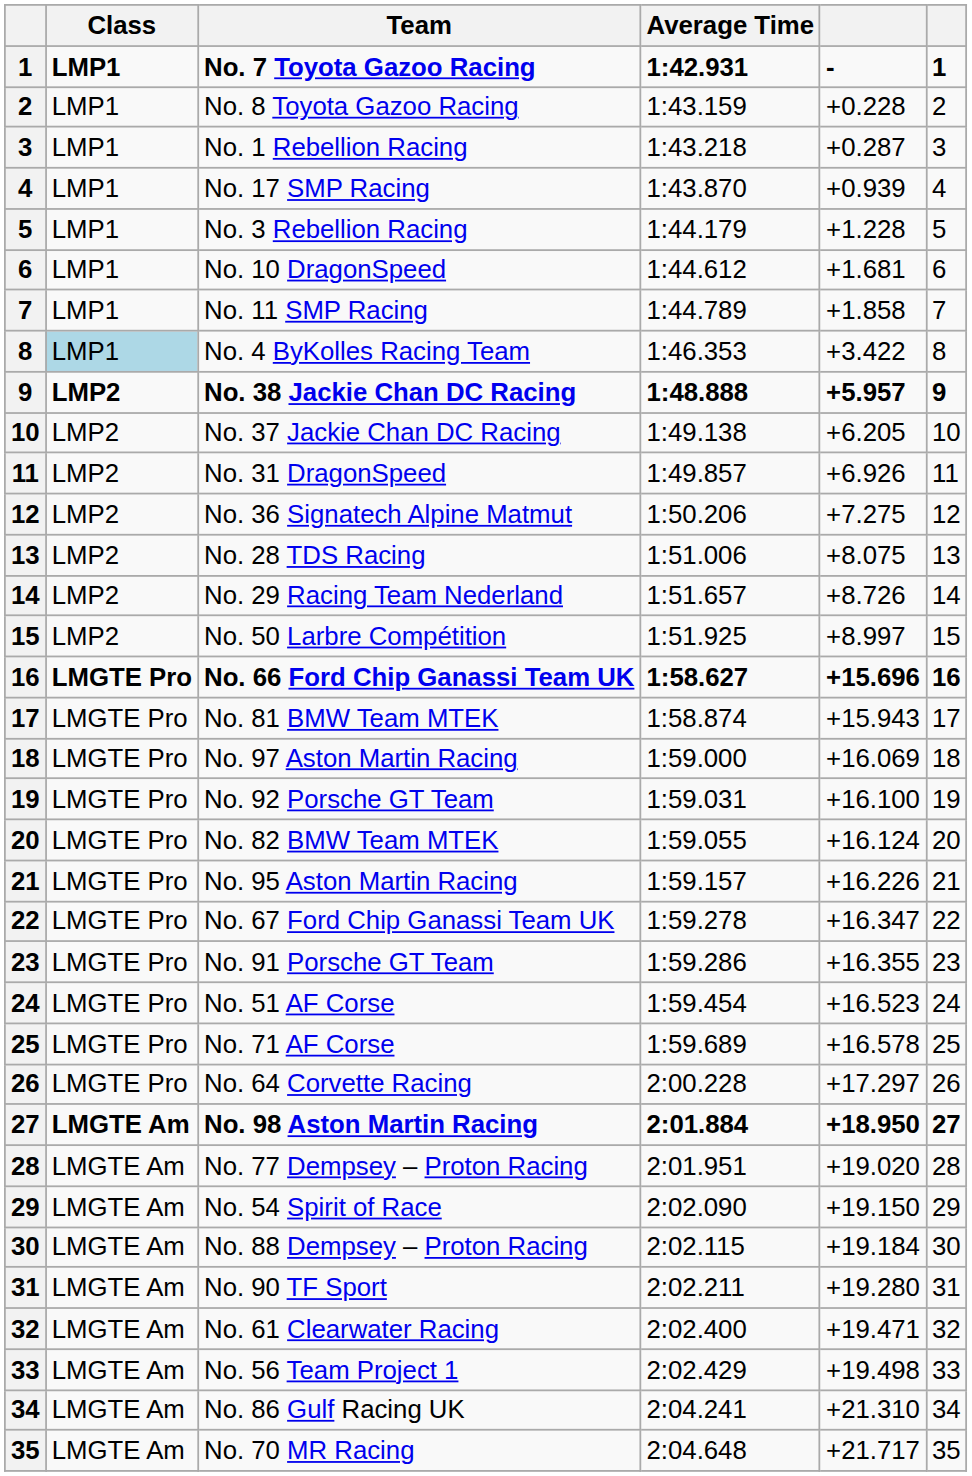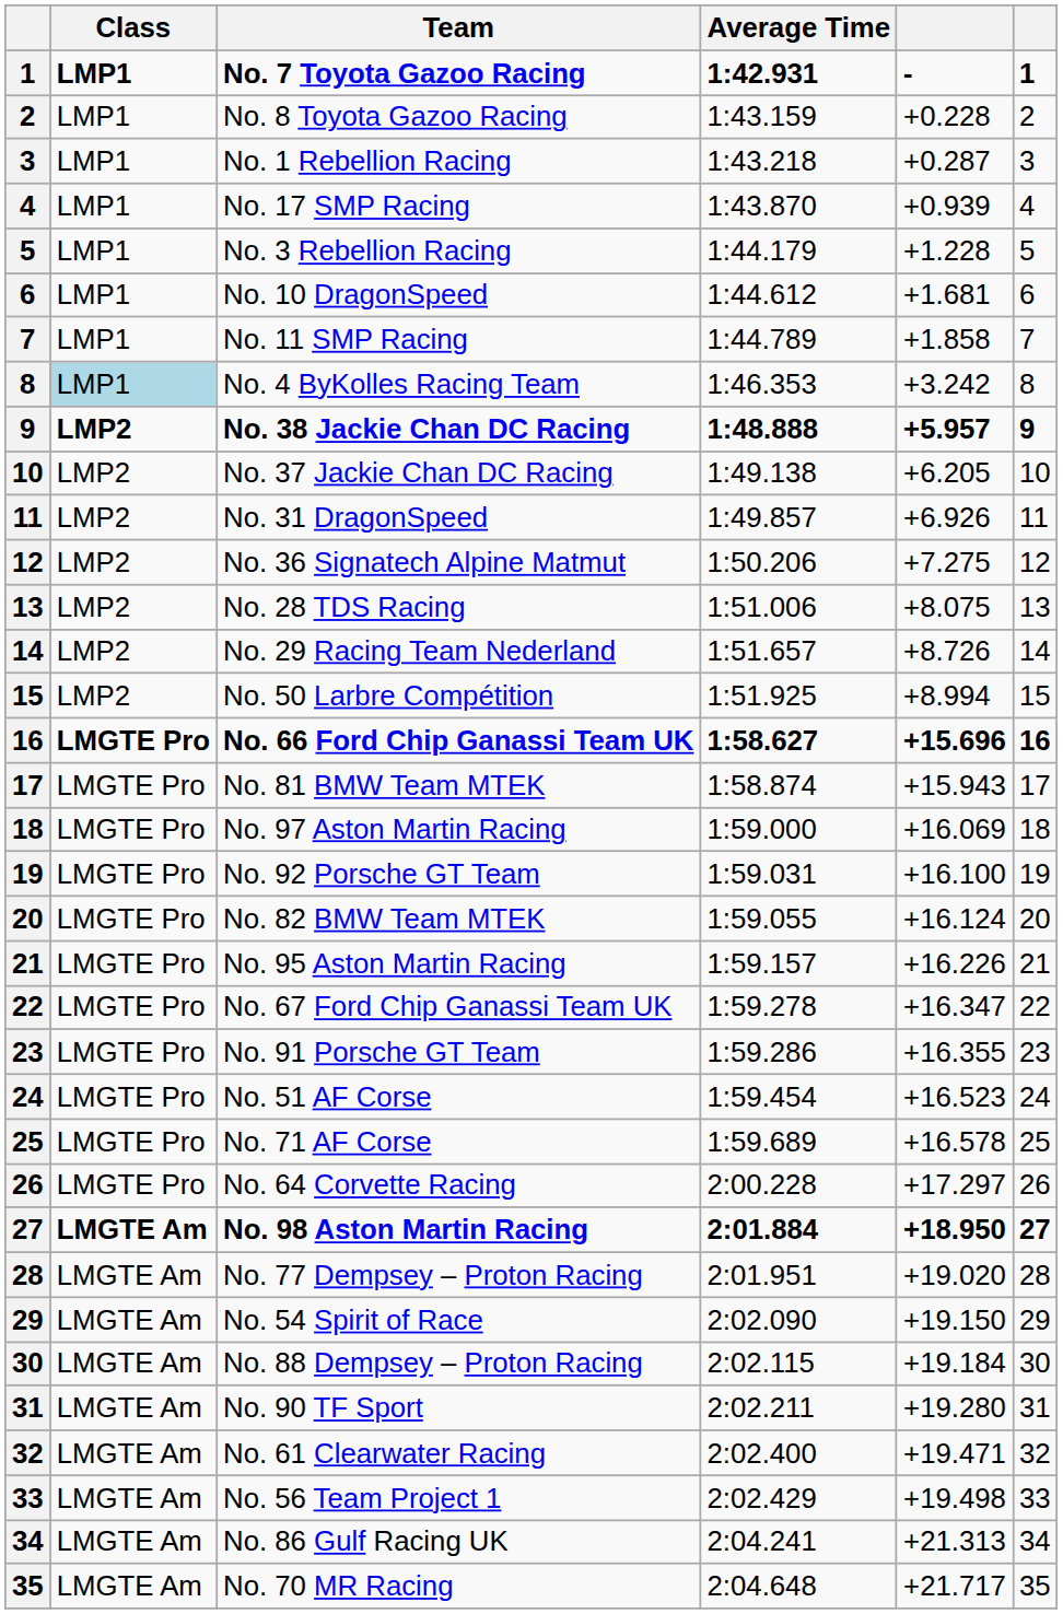 <table class="wikitable" style="font-size: 90%;">
 <tr>
 <th scope="col"></th>
 <th scope="col">Class</th>
 <th scope="col">Team</th>
 <th scope="col">Average Time</th>
 <th scope="col"></th>
 <th scope="col"></th>
 </tr>
 <tr style="font-weight:bold">
 <th scope="row">1</th>
 <td>LMP1</td>
 <td>No. 7 <a href='#'>Toyota Gazoo Racing</a></td>
 <td>1:42.931</td>
 <td>-</td>
 <td>1</td>
 </tr>
 <tr>
 <th scope="row">2</th>
 <td>LMP1</td>
 <td>No. 8 <a href='#'>Toyota Gazoo Racing</a></td>
 <td>1:43.159</td>
 <td>+0.228</td>
 <td>2</td>
 </tr>
 <tr>
 <th scope="row">3</th>
 <td>LMP1</td>
 <td>No. 1 <a href='#'>Rebellion Racing</a></td>
 <td>1:43.218</td>
 <td>+0.287</td>
 <td>3</td>
 </tr>
 <tr>
 <th scope="row">4</th>
 <td>LMP1</td>
 <td>No. 17 <a href='#'>SMP Racing</a></td>
 <td>1:43.870</td>
 <td>+0.939</td>
 <td>4</td>
 </tr>
 <tr>
 <th scope="row">5</th>
 <td>LMP1</td>
 <td>No. 3 <a href='#'>Rebellion Racing</a></td>
 <td>1:44.179</td>
 <td>+1.228</td>
 <td>5</td>
 </tr>
 <tr>
 <th scope="row">6</th>
 <td>LMP1</td>
 <td>No. 10 <a href='#'>DragonSpeed</a></td>
 <td>1:44.612</td>
 <td>+1.681</td>
 <td>6</td>
 </tr>
 <tr>
 <th scope="row">7</th>
 <td>LMP1</td>
 <td>No. 11 <a href='#'>SMP Racing</a></td>
 <td>1:44.789</td>
 <td>+1.858</td>
 <td>7</td>
 </tr>
 <tr>
 <th scope="row">8</th>
 <td style="background: lightblue;">LMP1</td>
 <td>No. 4 <a href='#'>ByKolles Racing Team</a></td>
 <td>1:46.353</td>
-<td>+3.422</td>
+<td>+3.242</td>
 <td>8</td>
 </tr>
 <tr>
 <th scope="row">9</th>
 <td><strong>LMP2</strong></td>
 <td><strong>No. 38 <a href='#'>Jackie Chan DC Racing</a></strong></td>
 <td><strong>1:48.888</strong></td>
 <td><strong>+5.957</strong></td>
 <td><strong>9</strong></td>
 </tr>
 <tr>
 <th scope="row">10</th>
 <td>LMP2</td>
 <td>No. 37 <a href='#'>Jackie Chan DC Racing</a></td>
 <td>1:49.138</td>
 <td>+6.205</td>
 <td>10</td>
 </tr>
 <tr>
 <th scope="row">11</th>
 <td>LMP2</td>
 <td>No. 31 <a href='#'>DragonSpeed</a></td>
 <td>1:49.857</td>
 <td>+6.926</td>
 <td>11</td>
 </tr>
 <tr>
 <th scope="row">12</th>
 <td>LMP2</td>
 <td>No. 36 <a href='#'>Signatech Alpine Matmut</a></td>
 <td>1:50.206</td>
 <td>+7.275</td>
 <td>12</td>
 </tr>
 <tr>
 <th scope="row">13</th>
 <td>LMP2</td>
 <td>No. 28 <a href='#'>TDS Racing</a></td>
 <td>1:51.006</td>
 <td>+8.075</td>
 <td>13</td>
 </tr>
 <tr>
 <th scope="row">14</th>
 <td>LMP2</td>
 <td>No. 29 <a href='#'>Racing Team Nederland</a></td>
 <td>1:51.657</td>
 <td>+8.726</td>
 <td>14</td>
 </tr>
 <tr>
 <th scope="row">15</th>
 <td>LMP2</td>
 <td>No. 50 <a href='#'>Larbre Compétition</a></td>
 <td>1:51.925</td>
-<td>+8.997</td>
+<td>+8.994</td>
 <td>15</td>
 </tr>
 <tr>
 <th scope="row">16</th>
 <td><strong>LMGTE Pro</strong></td>
 <td><strong>No. 66 <a href='#'>Ford Chip Ganassi Team UK</a></strong></td>
 <td><strong>1:58.627</strong></td>
 <td><strong>+15.696</strong></td>
 <td><strong>16</strong></td>
 </tr>
 <tr>
 <th scope="row">17</th>
 <td>LMGTE Pro</td>
 <td>No. 81 <a href='#'>BMW Team MTEK</a></td>
 <td>1:58.874</td>
 <td>+15.943</td>
 <td>17</td>
 </tr>
 <tr>
 <th scope="row">18</th>
 <td>LMGTE Pro</td>
 <td>No. 97 <a href='#'>Aston Martin Racing</a></td>
 <td>1:59.000</td>
 <td>+16.069</td>
 <td>18</td>
 </tr>
 <tr>
 <th scope="row">19</th>
 <td>LMGTE Pro</td>
 <td>No. 92 <a href='#'>Porsche GT Team</a></td>
 <td>1:59.031</td>
 <td>+16.100</td>
 <td>19</td>
 </tr>
 <tr>
 <th scope="row">20</th>
 <td>LMGTE Pro</td>
 <td>No. 82 <a href='#'>BMW Team MTEK</a></td>
 <td>1:59.055</td>
 <td>+16.124</td>
 <td>20</td>
 </tr>
 <tr>
 <th scope="row">21</th>
 <td>LMGTE Pro</td>
 <td>No. 95 <a href='#'>Aston Martin Racing</a></td>
 <td>1:59.157</td>
 <td>+16.226</td>
 <td>21</td>
 </tr>
 <tr>
 <th scope="row">22</th>
 <td>LMGTE Pro</td>
 <td>No. 67 <a href='#'>Ford Chip Ganassi Team UK</a></td>
 <td>1:59.278</td>
 <td>+16.347</td>
 <td>22</td>
 </tr>
 <tr>
 <th scope="row">23</th>
 <td>LMGTE Pro</td>
 <td>No. 91 <a href='#'>Porsche GT Team</a></td>
 <td>1:59.286</td>
 <td>+16.355</td>
 <td>23</td>
 </tr>
 <tr>
 <th scope="row">24</th>
 <td>LMGTE Pro</td>
 <td>No. 51 <a href='#'>AF Corse</a></td>
 <td>1:59.454</td>
 <td>+16.523</td>
 <td>24</td>
 </tr>
 <tr>
 <th scope="row">25</th>
 <td>LMGTE Pro</td>
 <td>No. 71 <a href='#'>AF Corse</a></td>
 <td>1:59.689</td>
 <td>+16.578</td>
 <td>25</td>
 </tr>
 <tr>
 <th scope="row">26</th>
 <td>LMGTE Pro</td>
 <td>No. 64 <a href='#'>Corvette Racing</a></td>
 <td>2:00.228</td>
 <td>+17.297</td>
 <td>26</td>
 </tr>
 <tr>
 <th scope="row">27</th>
 <td><strong>LMGTE Am</strong></td>
 <td><strong>No. 98 <a href='#'>Aston Martin Racing</a></strong></td>
 <td><strong>2:01.884</strong></td>
 <td><strong>+18.950</strong></td>
 <td><strong>27</strong></td>
 </tr>
 <tr>
 <th scope="row">28</th>
 <td>LMGTE Am</td>
 <td>No. 77 <a href='#'>Dempsey</a> – <a href='#'>Proton Racing</a></td>
 <td>2:01.951</td>
 <td>+19.020</td>
 <td>28</td>
 </tr>
 <tr>
 <th scope="row">29</th>
 <td>LMGTE Am</td>
 <td>No. 54 <a href='#'>Spirit of Race</a></td>
 <td>2:02.090</td>
 <td>+19.150</td>
 <td>29</td>
 </tr>
 <tr>
 <th scope="row">30</th>
 <td>LMGTE Am</td>
 <td>No. 88 <a href='#'>Dempsey</a> – <a href='#'>Proton Racing</a></td>
 <td>2:02.115</td>
 <td>+19.184</td>
 <td>30</td>
 </tr>
 <tr>
 <th scope="row">31</th>
 <td>LMGTE Am</td>
 <td>No. 90 <a href='#'>TF Sport</a></td>
 <td>2:02.211</td>
 <td>+19.280</td>
 <td>31</td>
 </tr>
 <tr>
 <th scope="row">32</th>
 <td>LMGTE Am</td>
 <td>No. 61 <a href='#'>Clearwater Racing</a></td>
 <td>2:02.400</td>
 <td>+19.471</td>
 <td>32</td>
 </tr>
 <tr>
 <th scope="row">33</th>
 <td>LMGTE Am</td>
 <td>No. 56 <a href='#'>Team Project 1</a></td>
 <td>2:02.429</td>
 <td>+19.498</td>
 <td>33</td>
 </tr>
 <tr>
 <th scope="row">34</th>
 <td>LMGTE Am</td>
 <td>No. 86 <a href='#'>Gulf</a> Racing UK</td>
 <td>2:04.241</td>
-<td>+21.310</td>
+<td>+21.313</td>
 <td>34</td>
 </tr>
 <tr>
 <th scope="row">35</th>
 <td>LMGTE Am</td>
 <td>No. 70 <a href='#'>MR Racing</a></td>
 <td>2:04.648</td>
 <td>+21.717</td>
 <td>35</td>
 </tr>
 </table>
